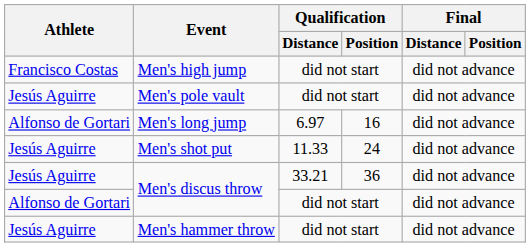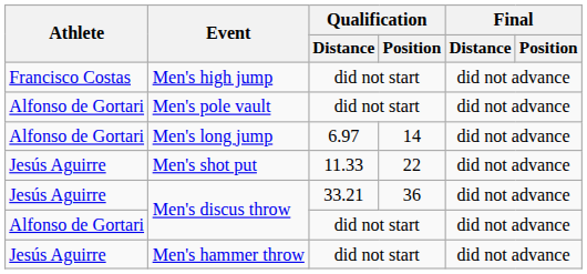 <table class=wikitable style="font-size:90%">
 <tr>
 <th rowspan="2">Athlete</th>
 <th rowspan="2">Event</th>
 <th colspan="2">Qualification</th>
 <th colspan="2">Final</th>
 </tr>
 <tr style="font-size:95%">
 <th>Distance</th>
 <th>Position</th>
 <th>Distance</th>
 <th>Position</th>
 </tr>
 <tr align=center>
 <td align=left><a href='#'>Francisco Costas</a></td>
 <td align=left><a href='#'>Men's high jump</a></td>
 <td colspan=2>did not start</td>
 <td colspan=2>did not advance</td>
 </tr>
 <tr align=center>
-<td align=left><a href='#'>Jesús Aguirre</a></td>
+<td align=left><a href='#'>Alfonso de Gortari</a></td>
 <td align=left><a href='#'>Men's pole vault</a></td>
 <td colspan=2>did not start</td>
 <td colspan=2>did not advance</td>
 </tr>
 <tr align=center>
 <td align=left><a href='#'>Alfonso de Gortari</a></td>
 <td align=left><a href='#'>Men's long jump</a></td>
 <td>6.97</td>
-<td>16</td>
+<td>14</td>
 <td colspan=2>did not advance</td>
 </tr>
 <tr align=center>
 <td align=left><a href='#'>Jesús Aguirre</a></td>
 <td align=left><a href='#'>Men's shot put</a></td>
 <td>11.33</td>
-<td>24</td>
+<td>22</td>
 <td colspan=2>did not advance</td>
 </tr>
 <tr align=center>
 <td align=left><a href='#'>Jesús Aguirre</a></td>
 <td align=left rowspan=2><a href='#'>Men's discus throw</a></td>
 <td>33.21</td>
 <td>36</td>
 <td colspan=2>did not advance</td>
 </tr>
 <tr align=center>
 <td align=left><a href='#'>Alfonso de Gortari</a></td>
 <td colspan=2>did not start</td>
 <td colspan=2>did not advance</td>
 </tr>
 <tr align=center>
 <td align=left><a href='#'>Jesús Aguirre</a></td>
 <td align=left><a href='#'>Men's hammer throw</a></td>
 <td colspan=2>did not start</td>
 <td colspan=2>did not advance</td>
 </tr>
 </table>
